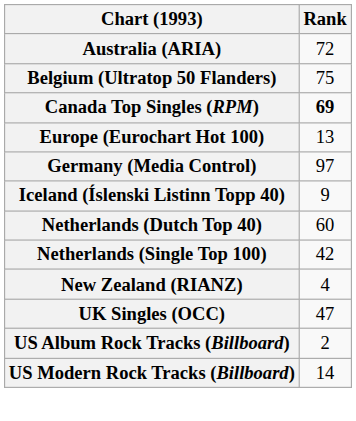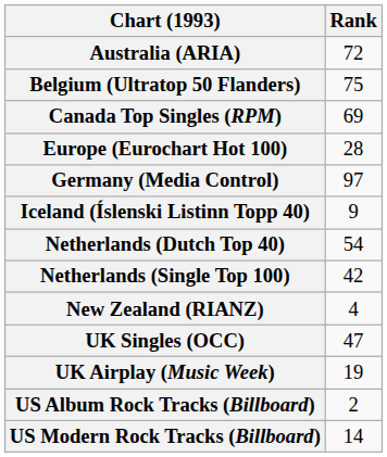 <table class="wikitable sortable plainrowheaders" style="text-align:center">
 <tr>
 <th>Chart (1993)</th>
 <th>Rank</th>
 </tr>
 <tr>
 <th scope="row">Australia (ARIA)</th>
 <td>72</td>
 </tr>
 <tr>
 <th scope="row">Belgium (Ultratop 50 Flanders)</th>
 <td>75</td>
 </tr>
 <tr>
 <th scope="row">Canada Top Singles (<em>RPM</em>)</th>
-<td><strong>69</strong></td>
+<td>69</td>
 </tr>
 <tr>
 <th scope="row">Europe (Eurochart Hot 100)</th>
-<td>13</td>
+<td>28</td>
 </tr>
 <tr>
 <th scope="row">Germany (Media Control)</th>
 <td>97</td>
 </tr>
 <tr>
 <th scope="row">Iceland (Íslenski Listinn Topp 40)</th>
 <td>9</td>
 </tr>
 <tr>
 <th scope="row">Netherlands (Dutch Top 40)</th>
-<td>60</td>
+<td>54</td>
 </tr>
 <tr>
 <th scope="row">Netherlands (Single Top 100)</th>
 <td>42</td>
 </tr>
 <tr>
 <th scope="row">New Zealand (RIANZ)</th>
 <td>4</td>
 </tr>
 <tr>
 <th scope="row">UK Singles (OCC)</th>
 <td>47</td>
 </tr>
 <tr>
+<th scope="row">UK Airplay (<em>Music Week</em>)</th>
+<td>19</td>
+</tr>
+<tr>
 <th scope="row">US Album Rock Tracks (<em>Billboard</em>)</th>
 <td>2</td>
 </tr>
 <tr>
 <th scope="row">US Modern Rock Tracks (<em>Billboard</em>)</th>
 <td>14</td>
 </tr>
 </table>
